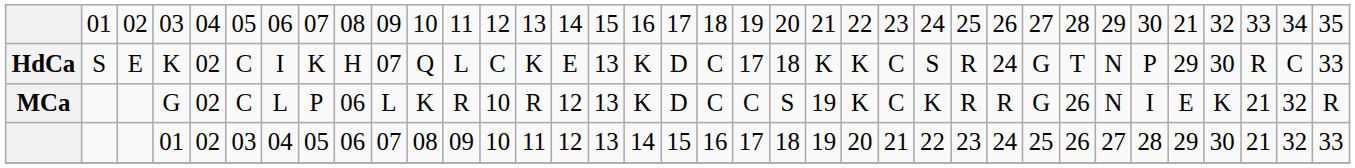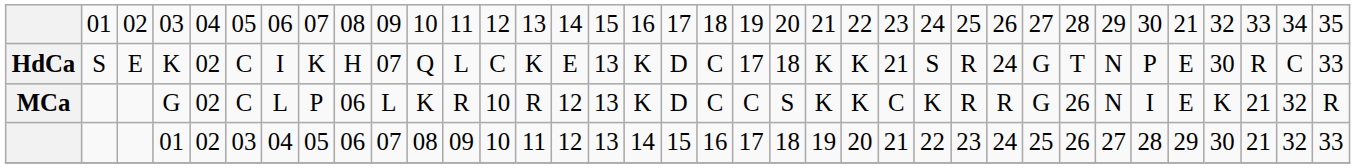 <table class="wikitable"  style="margin: 1em auto 1em auto; text-align:center;">
 <tr>
 <th></th>
 <td>01</td>
 <td>02</td>
 <td>03</td>
 <td>04</td>
 <td>05</td>
 <td>06</td>
 <td>07</td>
 <td>08</td>
 <td>09</td>
 <td>10</td>
 <td>11</td>
 <td>12</td>
 <td>13</td>
 <td>14</td>
 <td>15</td>
 <td>16</td>
 <td>17</td>
 <td>18</td>
 <td>19</td>
 <td>20</td>
 <td>21</td>
 <td>22</td>
 <td>23</td>
 <td>24</td>
 <td>25</td>
 <td>26</td>
 <td>27</td>
 <td>28</td>
 <td>29</td>
 <td>30</td>
 <td>21</td>
 <td>32</td>
 <td>33</td>
 <td>34</td>
 <td>35</td>
 </tr>
 <tr>
 <th>HdCa</th>
 <td>S</td>
 <td>E</td>
 <td>K</td>
 <td>02</td>
 <td>C</td>
 <td>I</td>
 <td>K</td>
 <td>H</td>
 <td>07</td>
 <td>Q</td>
 <td>L</td>
 <td>C</td>
 <td>K</td>
 <td>E</td>
 <td>13</td>
 <td>K</td>
 <td>D</td>
 <td>C</td>
 <td>17</td>
 <td>18</td>
 <td>K</td>
 <td>K</td>
-<td>C</td>
+<td>21</td>
 <td>S</td>
 <td>R</td>
 <td>24</td>
 <td>G</td>
 <td>T</td>
 <td>N</td>
 <td>P</td>
-<td>29</td>
+<td>E</td>
 <td>30</td>
 <td>R</td>
 <td>C</td>
 <td>33</td>
 </tr>
 <tr>
 <th>MCa</th>
 <td></td>
 <td></td>
 <td>G</td>
 <td>02</td>
 <td>C</td>
 <td>L</td>
 <td>P</td>
 <td>06</td>
 <td>L</td>
 <td>K</td>
 <td>R</td>
 <td>10</td>
 <td>R</td>
 <td>12</td>
 <td>13</td>
 <td>K</td>
 <td>D</td>
 <td>C</td>
 <td>C</td>
 <td>S</td>
-<td>19</td>
+<td>K</td>
 <td>K</td>
 <td>C</td>
 <td>K</td>
 <td>R</td>
 <td>R</td>
 <td>G</td>
 <td>26</td>
 <td>N</td>
 <td>I</td>
 <td>E</td>
 <td>K</td>
 <td>21</td>
 <td>32</td>
 <td>R</td>
 </tr>
 <tr>
 <th></th>
 <td></td>
 <td></td>
 <td>01</td>
 <td>02</td>
 <td>03</td>
 <td>04</td>
 <td>05</td>
 <td>06</td>
 <td>07</td>
 <td>08</td>
 <td>09</td>
 <td>10</td>
 <td>11</td>
 <td>12</td>
 <td>13</td>
 <td>14</td>
 <td>15</td>
 <td>16</td>
 <td>17</td>
 <td>18</td>
 <td>19</td>
 <td>20</td>
 <td>21</td>
 <td>22</td>
 <td>23</td>
 <td>24</td>
 <td>25</td>
 <td>26</td>
 <td>27</td>
 <td>28</td>
 <td>29</td>
 <td>30</td>
 <td>21</td>
 <td>32</td>
 <td>33</td>
 </tr>
 <tr>
 </tr>
 </table>
